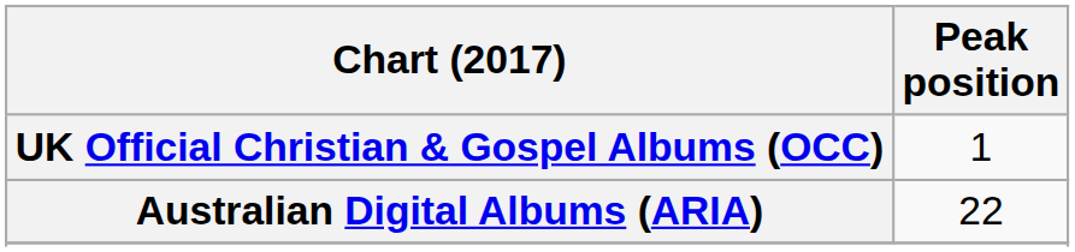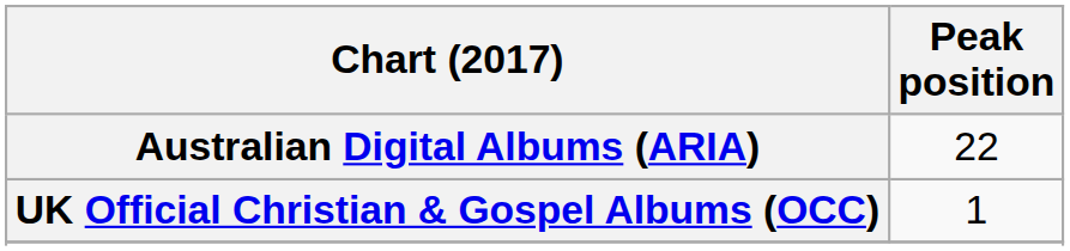 <table class="wikitable sortable plainrowheaders" style="text-align:center">
 <tr>
 <th scope="col">Chart (2017)</th>
 <th scope="col">Peak<br> position</th>
 </tr>
 <tr>
+<th scope="row">Australian <a href='#'>Digital Albums</a> (<a href='#'>ARIA</a>)</th>
+<td style="text-align:center;">22</td>
+</tr>
+<tr>
 <th scope="row">UK <a href='#'>Official Christian & Gospel Albums</a> (<a href='#'>OCC</a>)</th>
 <td style="text-align:center;">1</td>
-</tr>
-<tr>
-<th scope="row">Australian <a href='#'>Digital Albums</a> (<a href='#'>ARIA</a>)</th>
-<td style="text-align:center;">22</td>
 </tr>
 <tr>
 </tr>
 <tr>
 </tr>
 </table>
